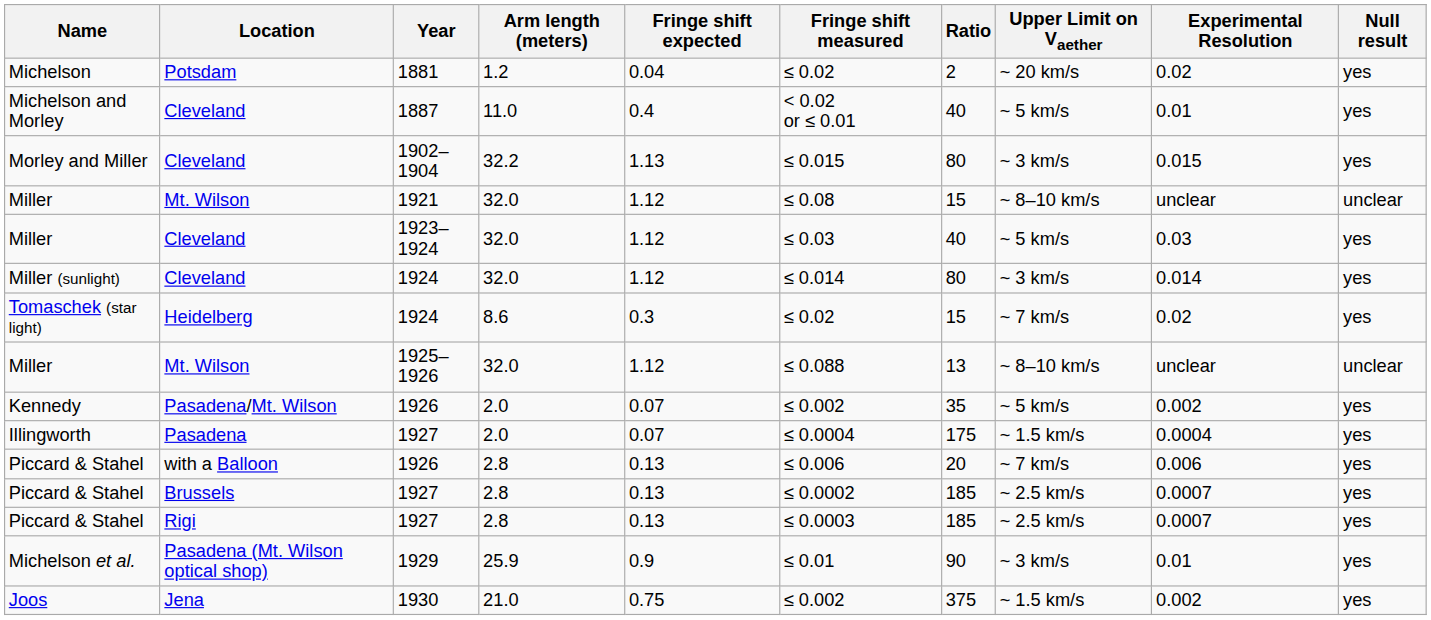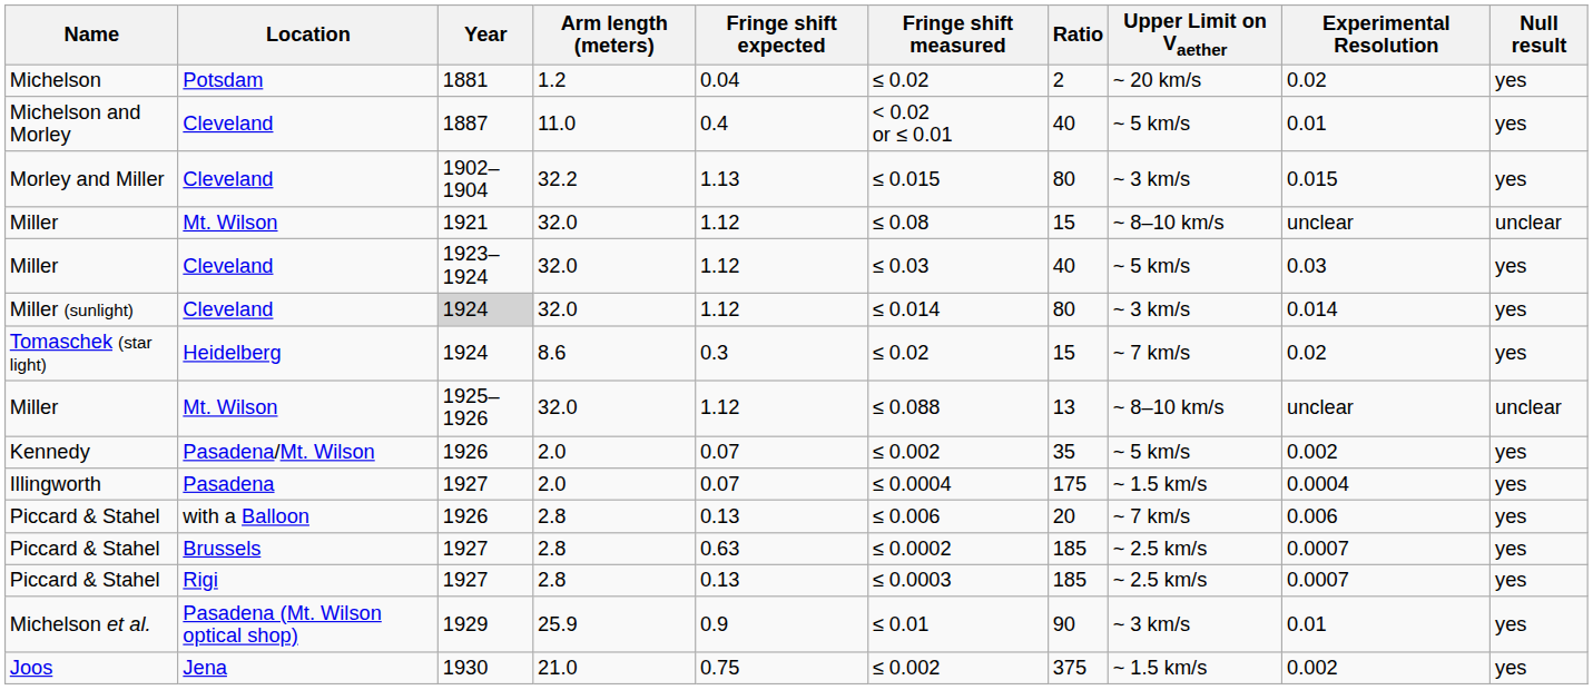 <table class="wikitable">
 <tr>
 <th>Name</th>
 <th>Location</th>
 <th>Year</th>
 <th>Arm length (meters)</th>
 <th>Fringe shift expected</th>
 <th>Fringe shift measured</th>
 <th>Ratio</th>
 <th>Upper Limit on V<sub>aether</sub></th>
 <th>Experimental Resolution</th>
 <th>Null result</th>
 </tr>
 <tr>
 <td>Michelson</td>
 <td><a href='#'>Potsdam</a></td>
 <td>1881</td>
 <td>1.2</td>
 <td>0.04</td>
 <td>≤ 0.02</td>
 <td>2</td>
 <td>~ 20 km/s</td>
 <td>0.02</td>
 <td> yes</td>
 </tr>
 <tr>
 <td>Michelson and Morley</td>
 <td><a href='#'>Cleveland</a></td>
 <td>1887</td>
 <td>11.0</td>
 <td>0.4</td>
 <td>< 0.02<br>or ≤ 0.01</td>
 <td>40</td>
 <td>~ 5 km/s</td>
 <td>0.01</td>
 <td> yes</td>
 </tr>
 <tr>
 <td>Morley and Miller</td>
 <td><a href='#'>Cleveland</a></td>
 <td>1902–1904</td>
 <td>32.2</td>
 <td>1.13</td>
 <td>≤ 0.015</td>
 <td>80</td>
 <td>~ 3 km/s</td>
 <td>0.015</td>
 <td>yes</td>
 </tr>
 <tr>
 <td>Miller</td>
 <td><a href='#'>Mt. Wilson</a></td>
 <td>1921</td>
 <td>32.0</td>
 <td>1.12</td>
 <td>≤ 0.08</td>
 <td>15</td>
 <td>~ 8–10 km/s</td>
 <td>unclear</td>
 <td>unclear</td>
 </tr>
 <tr>
 <td>Miller</td>
 <td><a href='#'>Cleveland</a></td>
 <td>1923–1924</td>
 <td>32.0</td>
 <td>1.12</td>
 <td>≤ 0.03</td>
 <td>40</td>
 <td>~ 5 km/s</td>
 <td>0.03</td>
 <td>yes</td>
 </tr>
 <tr>
 <td>Miller <small>(sunlight)</small></td>
 <td><a href='#'>Cleveland</a></td>
-<td>1924</td>
+<td style="background: lightgrey;">1924</td>
 <td>32.0</td>
 <td>1.12</td>
 <td>≤ 0.014</td>
 <td>80</td>
 <td>~ 3 km/s</td>
 <td>0.014</td>
 <td>yes</td>
 </tr>
 <tr>
 <td><a href='#'>Tomaschek</a> <small>(star light)</small></td>
 <td><a href='#'>Heidelberg</a></td>
 <td>1924</td>
 <td>8.6</td>
 <td>0.3</td>
 <td>≤ 0.02</td>
 <td>15</td>
 <td>~ 7 km/s</td>
 <td>0.02</td>
 <td>yes</td>
 </tr>
 <tr>
 <td>Miller</td>
 <td><a href='#'>Mt. Wilson</a></td>
 <td>1925–1926</td>
 <td>32.0</td>
 <td>1.12</td>
 <td>≤ 0.088</td>
 <td>13</td>
 <td>~ 8–10 km/s</td>
 <td>unclear</td>
 <td>unclear</td>
 </tr>
 <tr>
 <td>Kennedy</td>
 <td><a href='#'>Pasadena</a>/<a href='#'>Mt. Wilson</a></td>
 <td>1926</td>
 <td>2.0</td>
 <td>0.07</td>
 <td>≤ 0.002</td>
 <td>35</td>
 <td>~ 5 km/s</td>
 <td>0.002</td>
 <td>yes</td>
 </tr>
 <tr>
 <td>Illingworth</td>
 <td><a href='#'>Pasadena</a></td>
 <td>1927</td>
 <td>2.0</td>
 <td>0.07</td>
 <td>≤ 0.0004</td>
 <td>175</td>
 <td>~ 1.5 km/s</td>
 <td>0.0004</td>
 <td>yes</td>
 </tr>
 <tr>
 <td>Piccard & Stahel</td>
 <td>with a <a href='#'>Balloon</a></td>
 <td>1926</td>
 <td>2.8</td>
 <td>0.13</td>
 <td>≤ 0.006</td>
 <td>20</td>
 <td>~ 7 km/s</td>
 <td>0.006</td>
 <td>yes</td>
 </tr>
 <tr>
 <td>Piccard & Stahel</td>
 <td><a href='#'>Brussels</a></td>
 <td>1927</td>
 <td>2.8</td>
-<td>0.13</td>
+<td>0.63</td>
 <td>≤ 0.0002</td>
 <td>185</td>
 <td>~ 2.5 km/s</td>
 <td>0.0007</td>
 <td>yes</td>
 </tr>
 <tr>
 <td>Piccard & Stahel</td>
 <td><a href='#'>Rigi</a></td>
 <td>1927</td>
 <td>2.8</td>
 <td>0.13</td>
 <td>≤ 0.0003</td>
 <td>185</td>
 <td>~ 2.5 km/s</td>
 <td>0.0007</td>
 <td>yes</td>
 </tr>
 <tr>
 <td>Michelson <em>et al.</em></td>
 <td><a href='#'>Pasadena (Mt. Wilson optical shop)</a></td>
 <td>1929</td>
 <td>25.9</td>
 <td>0.9</td>
 <td>≤ 0.01</td>
 <td>90</td>
 <td>~ 3 km/s</td>
 <td>0.01</td>
 <td>yes</td>
 </tr>
 <tr>
 <td><a href='#'>Joos</a></td>
 <td><a href='#'>Jena</a></td>
 <td>1930</td>
 <td>21.0</td>
 <td>0.75</td>
 <td>≤ 0.002</td>
 <td>375</td>
 <td>~ 1.5 km/s</td>
 <td>0.002</td>
 <td>yes</td>
 </tr>
 </table>
